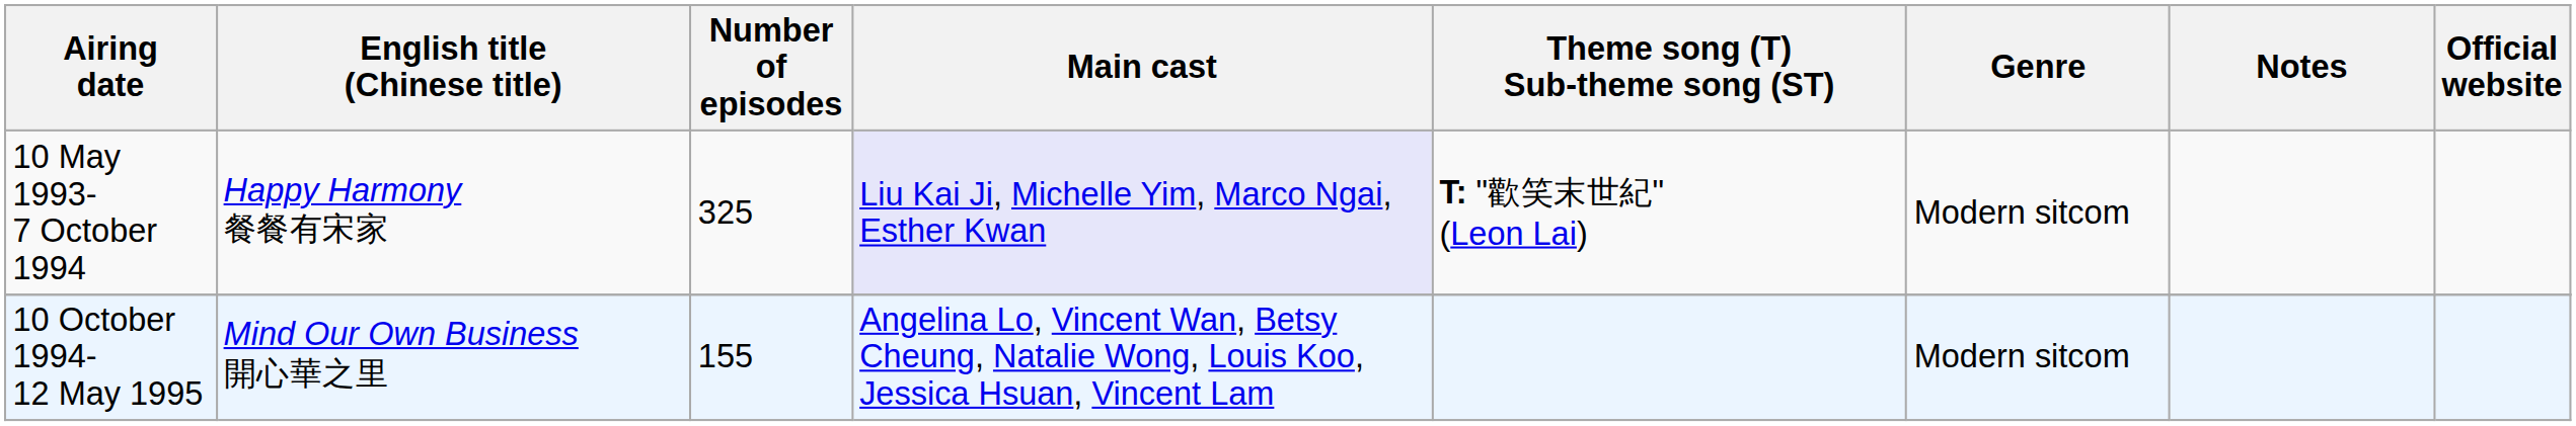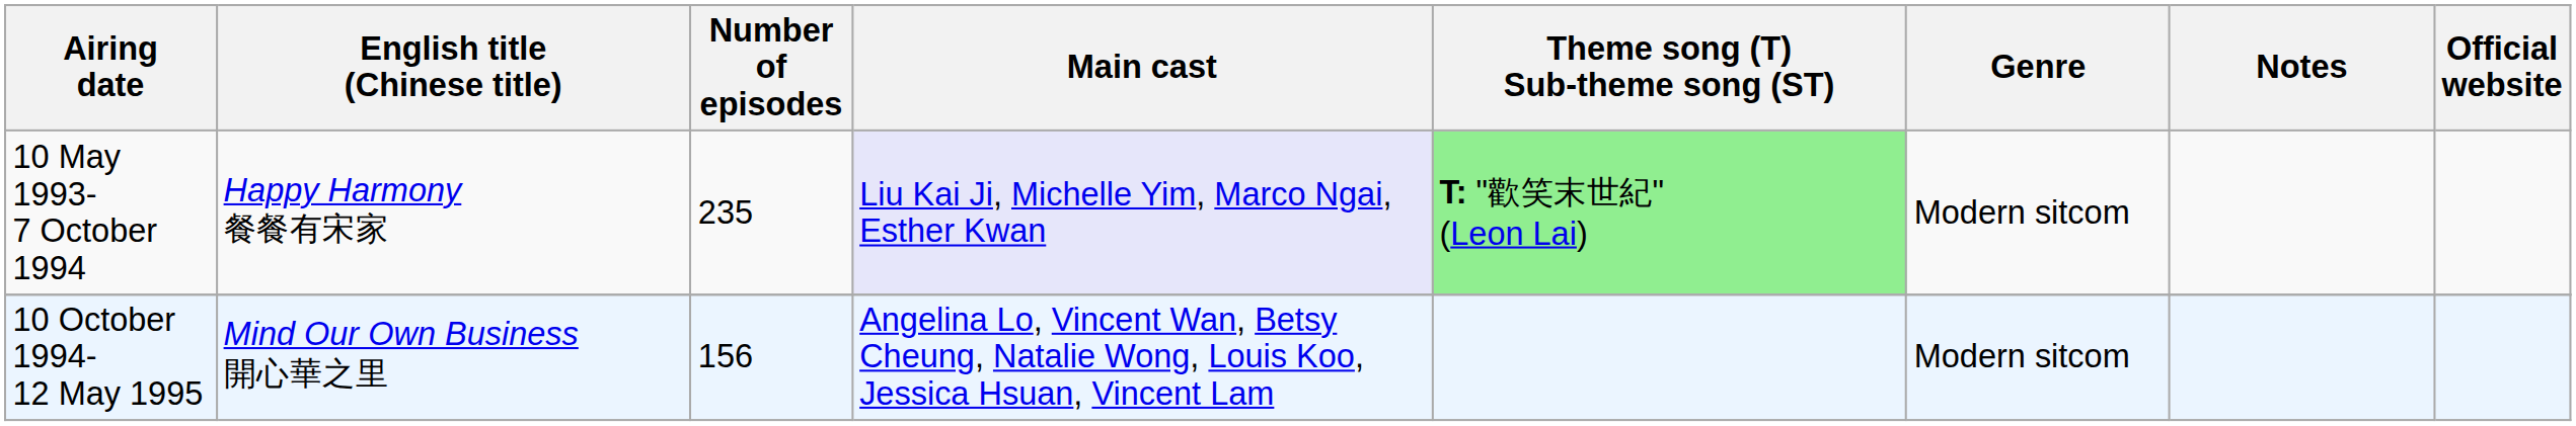 <table class="wikitable">
 <tr>
 <th align=center width=8% bgcolor="silver">Airing<br>date</th>
 <th align=center width=18% bgcolor="silver">English title <br> (Chinese title)</th>
 <th align=center width=5% bgcolor="silver">Number of episodes</th>
 <th align=center width=22% bgcolor="silver">Main cast</th>
 <th align=center width=18% bgcolor="silver">Theme song (T) <br>Sub-theme song (ST)</th>
 <th align=center width=10% bgcolor="silver">Genre</th>
 <th align=center width=10% bgcolor="silver">Notes</th>
 <th align=center width=1% bgcolor="silver">Official website</th>
 </tr>
 <tr>
 <td>10 May 1993- <br> 7 October 1994</td>
 <td><em><a href='#'>Happy Harmony</a></em> <br> 餐餐有宋家</td>
-<td>325</td>
+<td>235</td>
 <td style="background: lavender;"><a href='#'>Liu Kai Ji</a>, <a href='#'>Michelle Yim</a>, <a href='#'>Marco Ngai</a>, <a href='#'>Esther Kwan</a></td>
-<td><strong>T:</strong> "歡笑末世紀" <br> (<a href='#'>Leon Lai</a>)</td>
+<td style="background: lightgreen;"><strong>T:</strong> "歡笑末世紀" <br> (<a href='#'>Leon Lai</a>)</td>
 <td>Modern sitcom</td>
 <td></td>
 <td></td>
 </tr>
 <tr>
 </tr>
 <tr ---- bgcolor="#ebf5ff">
 <td>10 October 1994- <br> 12 May 1995</td>
 <td><em><a href='#'>Mind Our Own Business</a></em> <br> 開心華之里</td>
-<td>155</td>
+<td>156</td>
 <td><a href='#'>Angelina Lo</a>, <a href='#'>Vincent Wan</a>, <a href='#'>Betsy Cheung</a>, <a href='#'>Natalie Wong</a>, <a href='#'>Louis Koo</a>, <a href='#'>Jessica Hsuan</a>, <a href='#'>Vincent Lam</a></td>
 <td></td>
 <td>Modern sitcom</td>
 <td></td>
 <td></td>
 </tr>
 </table>
